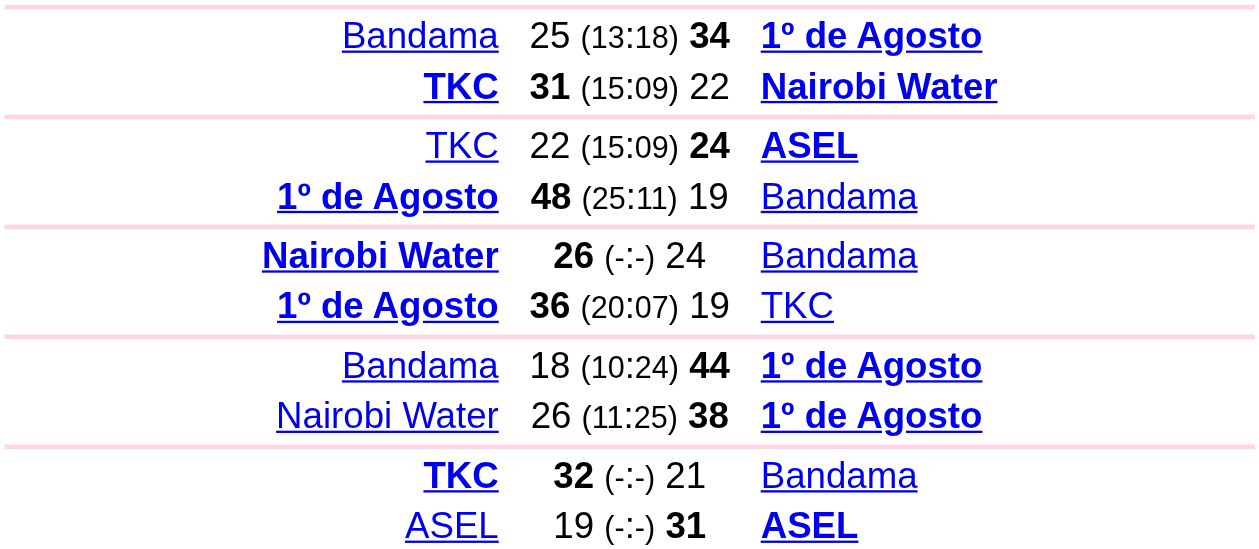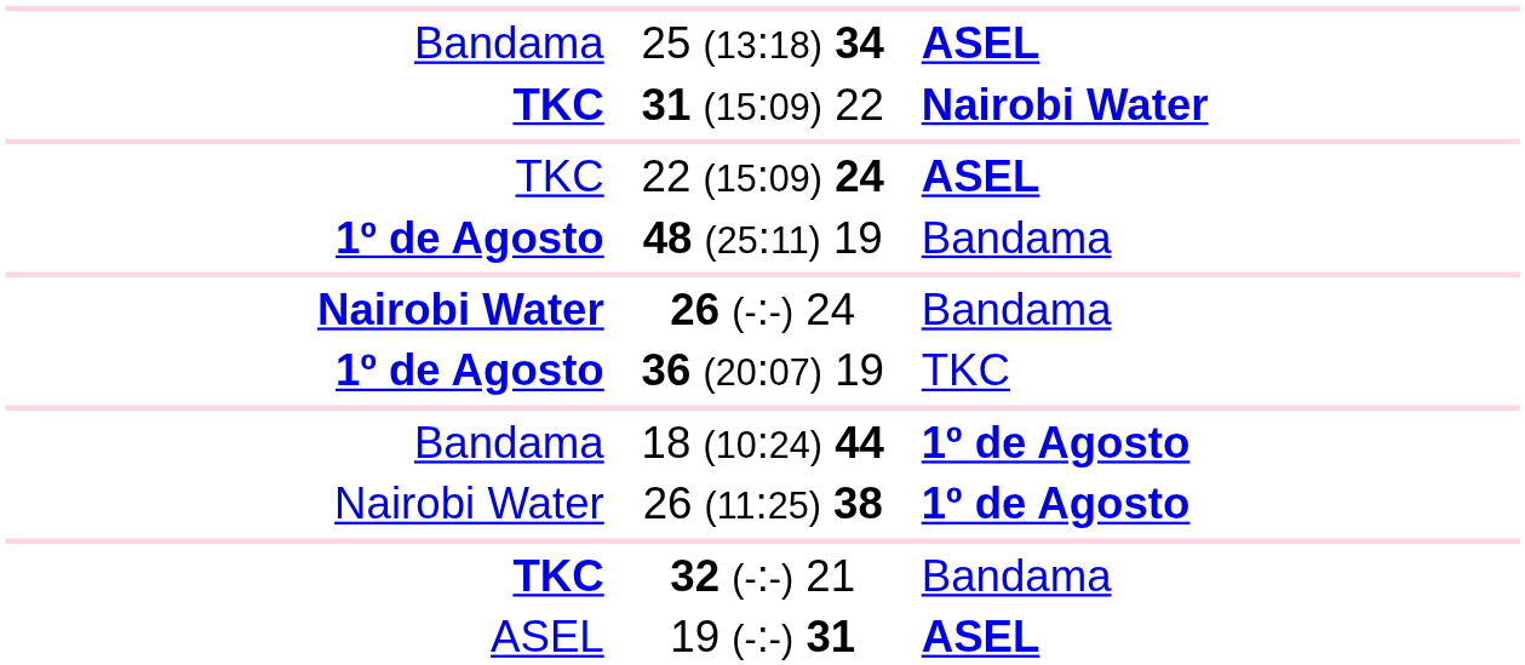 <table style="text-align:center" width=550>
 <tr>
 <th width=30%></th>
 <th width=15%></th>
 <th width=30%></th>
 </tr>
 <tr align="left" bgcolor=#ffd4e4>
 <td colspan=4></td>
 </tr>
 <tr>
 <td align="right"><a href='#'>Bandama</a> </td>
 <td>25 <small>(13</small>:<small>18)</small> <strong>34</strong></td>
-<td align=left> <strong><a href='#'>1º de Agosto</a></strong></td>
+<td align=left> <strong><a href='#'>ASEL</a></strong></td>
 </tr>
 <tr>
 <td align="right"><strong><a href='#'>TKC</a></strong> </td>
 <td><strong>31</strong> <small>(15</small>:<small>09)</small> 22</td>
 <td align=left><strong> <a href='#'>Nairobi Water</a></strong></td>
 </tr>
 <tr align="left" bgcolor=#ffd4e4>
 <td colspan=4></td>
 </tr>
 <tr>
 <td align="right"><a href='#'>TKC</a> </td>
 <td>22 <small>(15</small>:<small>09)</small> <strong>24</strong></td>
 <td align=left> <strong><a href='#'>ASEL</a></strong></td>
 </tr>
 <tr>
 <td align="right"><strong><a href='#'>1º de Agosto</a></strong> </td>
 <td><strong>48</strong> <small>(25</small>:<small>11)</small> 19</td>
 <td align=left> <a href='#'>Bandama</a></td>
 </tr>
 <tr align="left" bgcolor=#ffd4e4>
 <td colspan=4></td>
 </tr>
 <tr>
 <td align="right"><strong><a href='#'>Nairobi Water</a></strong> </td>
 <td><strong>26</strong> <small>(-</small>:<small>-)</small> 24</td>
 <td align=left> <a href='#'>Bandama</a></td>
 </tr>
 <tr>
 <td align="right"><strong><a href='#'>1º de Agosto</a></strong> </td>
 <td><strong>36</strong> <small>(20</small>:<small>07)</small> 19</td>
 <td align=left> <a href='#'>TKC</a></td>
 </tr>
 <tr align="left" bgcolor=#ffd4e4>
 <td colspan=4></td>
 </tr>
 <tr>
 <td align="right"><a href='#'>Bandama</a> </td>
 <td>18 <small>(10</small>:<small>24)</small> <strong>44</strong></td>
 <td align=left> <strong><a href='#'>1º de Agosto</a></strong></td>
 </tr>
 <tr>
 <td align="right"><a href='#'>Nairobi Water</a> </td>
 <td>26 <small>(11</small>:<small>25)</small> <strong>38</strong></td>
 <td align=left> <strong><a href='#'>1º de Agosto</a></strong></td>
 </tr>
 <tr align="left" bgcolor=#ffd4e4>
 <td colspan=4></td>
 </tr>
 <tr>
 <td align="right"><strong><a href='#'>TKC</a></strong> </td>
 <td><strong>32</strong> <small>(-</small>:<small>-)</small> 21</td>
 <td align=left> <a href='#'>Bandama</a></td>
 </tr>
 <tr>
 <td align="right"><a href='#'>ASEL</a> </td>
 <td>19 <small>(-</small>:<small>-)</small> <strong>31</strong></td>
 <td align=left> <strong><a href='#'>ASEL</a></strong></td>
 </tr>
 </table>
